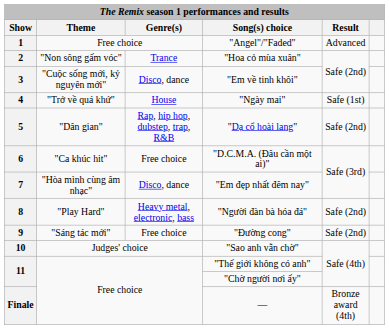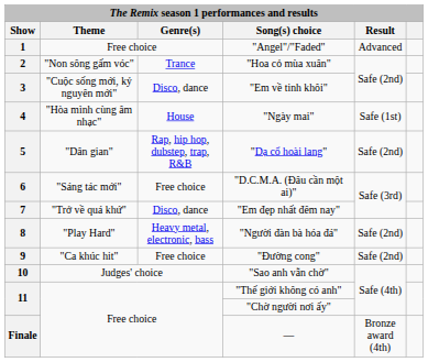 <table class="wikitable collapsible collapsed" style="width:100%; margin:1em auto 1em auto; text-align:center;">
 <tr>
 <th colspan="6" style="background:#BFBFBF;"><em>The Remix</em> season 1 performances and results</th>
 </tr>
 <tr>
 <th scope="col" style="width:1em;">Show</th>
 <th scope="col" style="width:8em;">Theme</th>
 <th scope="col" style="width:7em;">Genre(s)</th>
 <th scope="col" style="width:11em;">Song(s) choice</th>
 <th scope="col" style="width:1em;">Result</th>
 <th scope="col" style="width:1em;"></th>
 </tr>
 <tr>
 <th>1</th>
 <td colspan="2">Free choice</td>
 <td>"Angel"/"Faded"</td>
 <td>Advanced</td>
 <td></td>
 </tr>
 <tr>
 <th>2</th>
 <td>"Non sông gấm vóc"</td>
 <td><a href='#'>Trance</a></td>
 <td>"Hoa cỏ mùa xuân"</td>
 <td rowspan="2">Safe (2nd)</td>
 <td></td>
 </tr>
 <tr>
 <th>3</th>
 <td>"Cuộc sống mới, kỷ nguyên mới"</td>
 <td><a href='#'>Disco</a>, dance</td>
 <td>"Em về tinh khôi"</td>
 <td></td>
 </tr>
 <tr>
 <th>4</th>
-<td>"Trở về quá khứ"</td>
+<td>"Hòa mình cùng âm nhạc"</td>
 <td><a href='#'>House</a></td>
 <td>"Ngày mai"</td>
 <td>Safe (1st)</td>
 <td></td>
 </tr>
 <tr>
 <th>5</th>
 <td>"Dân gian"</td>
 <td><a href='#'>Rap</a>, <a href='#'>hip hop</a>, <a href='#'>dubstep</a>, <a href='#'>trap</a>, <a href='#'>R&B</a></td>
 <td>"<a href='#'>Dạ cổ hoài lang</a>" </td>
 <td>Safe (2nd)</td>
 <td></td>
 </tr>
 <tr>
 <th>6</th>
-<td>"Ca khúc hit"</td>
+<td>"Sáng tác mới"</td>
 <td>Free choice</td>
 <td>"D.C.M.A. (Đâu cần một ai)"<br></td>
 <td rowspan="2">Safe (3rd)</td>
 <td></td>
 </tr>
 <tr>
 <th>7</th>
-<td>"Hòa mình cùng âm nhạc"</td>
+<td>"Trở về quá khứ"</td>
 <td><a href='#'>Disco</a>, dance</td>
 <td>"Em đẹp nhất đêm nay"</td>
 <td></td>
 </tr>
 <tr>
 <th>8</th>
 <td>"Play Hard"</td>
 <td><a href='#'>Heavy metal</a>, <a href='#'>electronic</a>, <a href='#'>bass</a></td>
 <td>"Người đàn bà hóa đá"</td>
 <td>Safe (2nd)</td>
 <td></td>
 </tr>
 <tr>
 <th>9</th>
-<td>"Sáng tác mới"</td>
+<td>"Ca khúc hit"</td>
 <td>Free choice</td>
 <td>"Đường cong"</td>
 <td>Safe (2nd)</td>
 <td></td>
 </tr>
 <tr>
 <th>10</th>
 <td colspan="2">Judges' choice</td>
 <td>"Sao anh vẫn chờ"</td>
 <td rowspan="3">Safe (4th)</td>
 <td></td>
 </tr>
 <tr>
 <th rowspan="2">11</th>
 <td colspan="2" rowspan="3">Free choice</td>
 <td>"Thế giới không có anh"</td>
 <td rowspan="2"></td>
 </tr>
 <tr>
 <td>"Chờ người nơi ấy"<br></td>
 </tr>
 <tr>
 <th>Finale</th>
 <td>—</td>
 <td>Bronze award (4th)</td>
 <td></td>
 </tr>
 </table>
